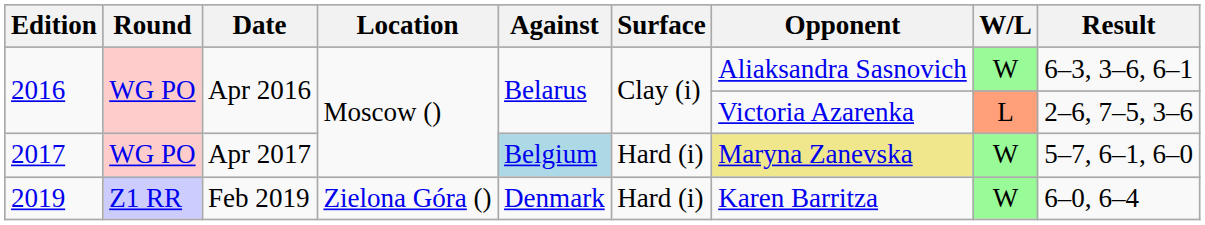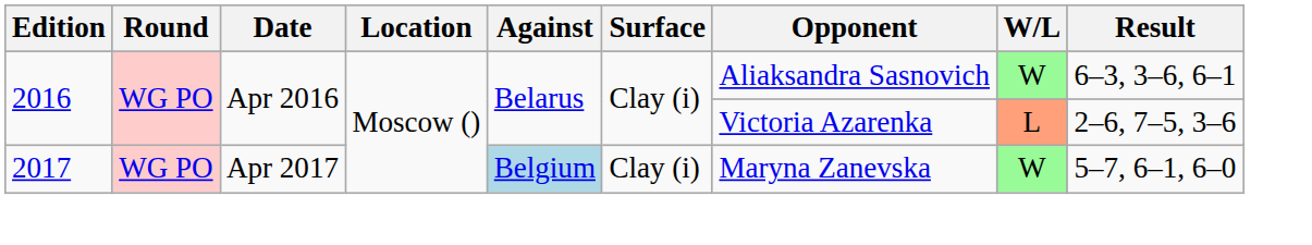 <table class=wikitable>
 <tr>
 <th>Edition</th>
 <th>Round</th>
 <th>Date</th>
 <th>Location</th>
 <th>Against</th>
 <th>Surface</th>
 <th>Opponent</th>
 <th>W/L</th>
 <th>Result</th>
 </tr>
 <tr>
 <td rowspan=2><a href='#'>2016</a></td>
 <td bgcolor=ffcccc rowspan=2><a href='#'>WG PO</a></td>
 <td rowspan="2">Apr 2016</td>
 <td rowspan="3">Moscow ()</td>
 <td rowspan=2> <a href='#'>Belarus</a></td>
 <td rowspan=2>Clay (i)</td>
 <td><a href='#'>Aliaksandra Sasnovich</a></td>
 <td align=center bgcolor=98FB98>W</td>
 <td>6–3, 3–6, 6–1</td>
 </tr>
 <tr>
 <td><a href='#'>Victoria Azarenka</a></td>
 <td align=center bgcolor=FFA07A>L</td>
 <td>2–6, 7–5, 3–6</td>
 </tr>
 <tr>
 <td><a href='#'>2017</a></td>
 <td bgcolor=ffcccc><a href='#'>WG PO</a></td>
 <td>Apr 2017</td>
 <td style="background: lightblue;"> <a href='#'>Belgium</a></td>
-<td>Hard (i)</td>
-<td style="background: khaki;"><a href='#'>Maryna Zanevska</a></td>
+<td>Clay (i)</td>
+<td><a href='#'>Maryna Zanevska</a></td>
 <td align=center bgcolor=98FB98>W</td>
 <td>5–7, 6–1, 6–0</td>
 </tr>
-<tr>
-<td><a href='#'>2019</a></td>
-<td bgcolor=#ccf><a href='#'>Z1 RR</a></td>
-<td>Feb 2019</td>
-<td><a href='#'>Zielona Góra</a> ()</td>
-<td> <a href='#'>Denmark</a></td>
-<td>Hard (i)</td>
-<td><a href='#'>Karen Barritza</a></td>
-<td align=center bgcolor=98FB98>W</td>
-<td>6–0, 6–4</td>
-</tr>
 </table>
